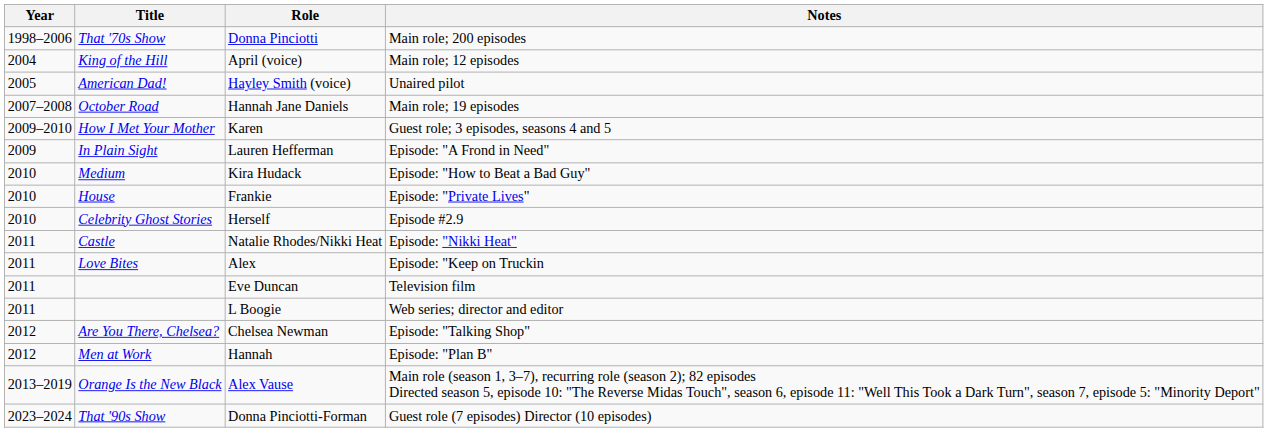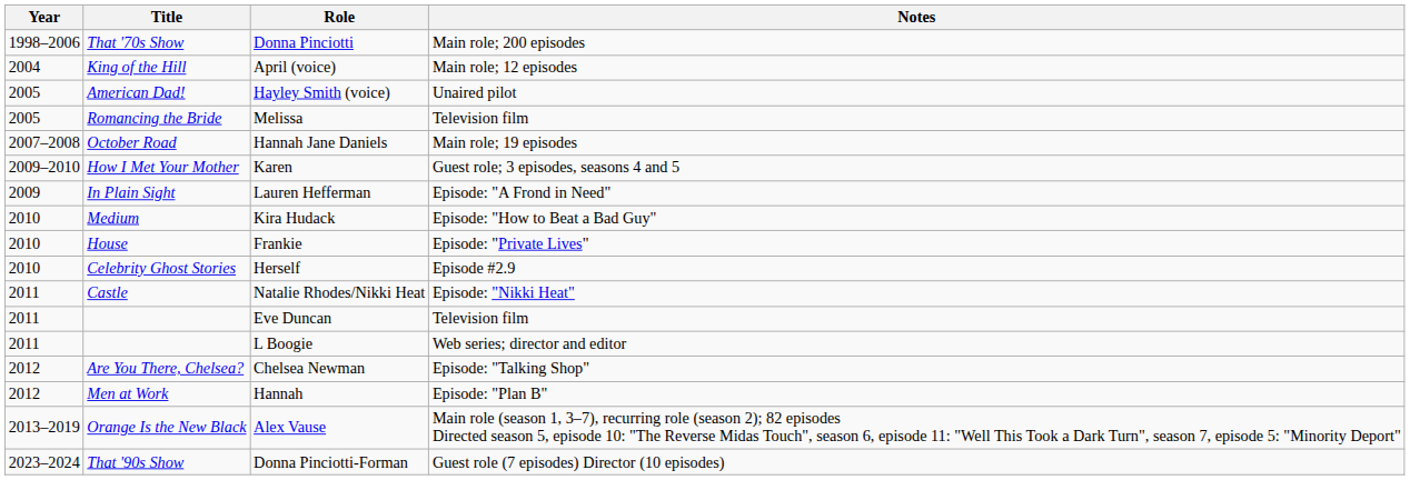 <table class="wikitable sortable">
 <tr>
 <th>Year</th>
 <th>Title</th>
 <th>Role</th>
 <th class="unsortable">Notes</th>
 </tr>
 <tr>
 <td>1998–2006</td>
 <td><em><a href='#'>That '70s Show</a></em></td>
 <td><a href='#'>Donna Pinciotti</a></td>
 <td>Main role; 200 episodes</td>
 </tr>
 <tr>
 <td>2004</td>
 <td><em><a href='#'>King of the Hill</a></em></td>
 <td>April (voice)</td>
 <td>Main role; 12 episodes</td>
 </tr>
 <tr>
 <td>2005</td>
 <td><em><a href='#'>American Dad!</a></em></td>
 <td><a href='#'>Hayley Smith</a> (voice)</td>
 <td>Unaired pilot</td>
+</tr>
+<tr>
+<td>2005</td>
+<td><em><a href='#'>Romancing the Bride</a></em></td>
+<td>Melissa</td>
+<td>Television film</td>
 </tr>
 <tr>
 <td>2007–2008</td>
 <td><em><a href='#'>October Road</a></em></td>
 <td>Hannah Jane Daniels</td>
 <td>Main role; 19 episodes</td>
 </tr>
 <tr>
 <td>2009–2010</td>
 <td><em><a href='#'>How I Met Your Mother</a></em></td>
 <td>Karen</td>
 <td>Guest role; 3 episodes, seasons 4 and 5</td>
 </tr>
 <tr>
 <td>2009</td>
 <td><em><a href='#'>In Plain Sight</a></em></td>
 <td>Lauren Hefferman</td>
 <td>Episode: "A Frond in Need"</td>
 </tr>
 <tr>
 <td>2010</td>
 <td><em><a href='#'>Medium</a></em></td>
 <td>Kira Hudack</td>
 <td>Episode: "How to Beat a Bad Guy"</td>
 </tr>
 <tr>
 <td>2010</td>
 <td><em><a href='#'>House</a></em></td>
 <td>Frankie</td>
 <td>Episode: "<a href='#'>Private Lives</a>"</td>
 </tr>
 <tr>
 <td>2010</td>
 <td><em><a href='#'>Celebrity Ghost Stories</a></em></td>
 <td>Herself</td>
 <td>Episode #2.9</td>
 </tr>
 <tr>
 <td>2011</td>
 <td><em><a href='#'>Castle</a></em></td>
 <td>Natalie Rhodes/Nikki Heat</td>
 <td>Episode: <a href='#'>"Nikki Heat"</a></td>
 </tr>
 <tr>
 <td>2011</td>
-<td><em><a href='#'>Love Bites</a></em></td>
-<td>Alex</td>
-<td>Episode: "Keep on Truckin</td>
-</tr>
-<tr>
-<td>2011</td>
 <td><em></em></td>
 <td>Eve Duncan</td>
 <td>Television film</td>
 </tr>
 <tr>
 <td>2011</td>
 <td><em></em></td>
 <td>L Boogie</td>
 <td>Web series; director and editor</td>
 </tr>
 <tr>
 <td>2012</td>
 <td><em><a href='#'>Are You There, Chelsea?</a></em></td>
 <td>Chelsea Newman</td>
 <td>Episode: "Talking Shop"</td>
 </tr>
 <tr>
 <td>2012</td>
 <td><em><a href='#'>Men at Work</a></em></td>
 <td>Hannah</td>
 <td>Episode: "Plan B"</td>
 </tr>
 <tr>
 <td>2013–2019</td>
 <td><em><a href='#'>Orange Is the New Black</a></em></td>
 <td><a href='#'>Alex Vause</a></td>
 <td>Main role (season 1, 3–7), recurring role (season 2); 82 episodes<br>Directed season 5, episode 10: "The Reverse Midas Touch", season 6, episode 11: "Well This Took a Dark Turn", season 7, episode 5: "Minority Deport"</td>
 </tr>
 <tr>
 <td>2023–2024</td>
 <td><em><a href='#'>That '90s Show</a></em></td>
 <td>Donna Pinciotti-Forman</td>
 <td>Guest role (7 episodes) Director (10 episodes)</td>
 </tr>
 </table>
